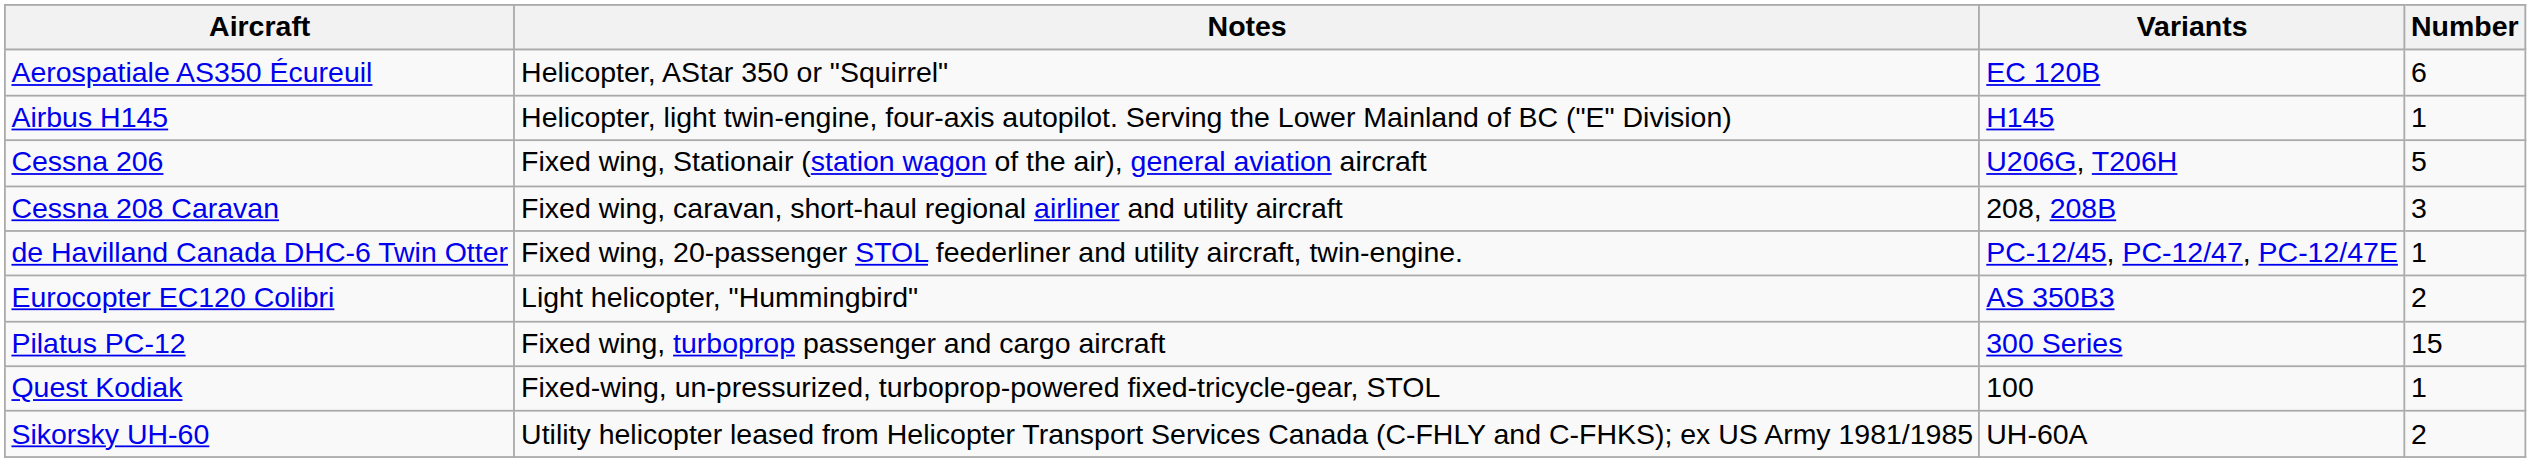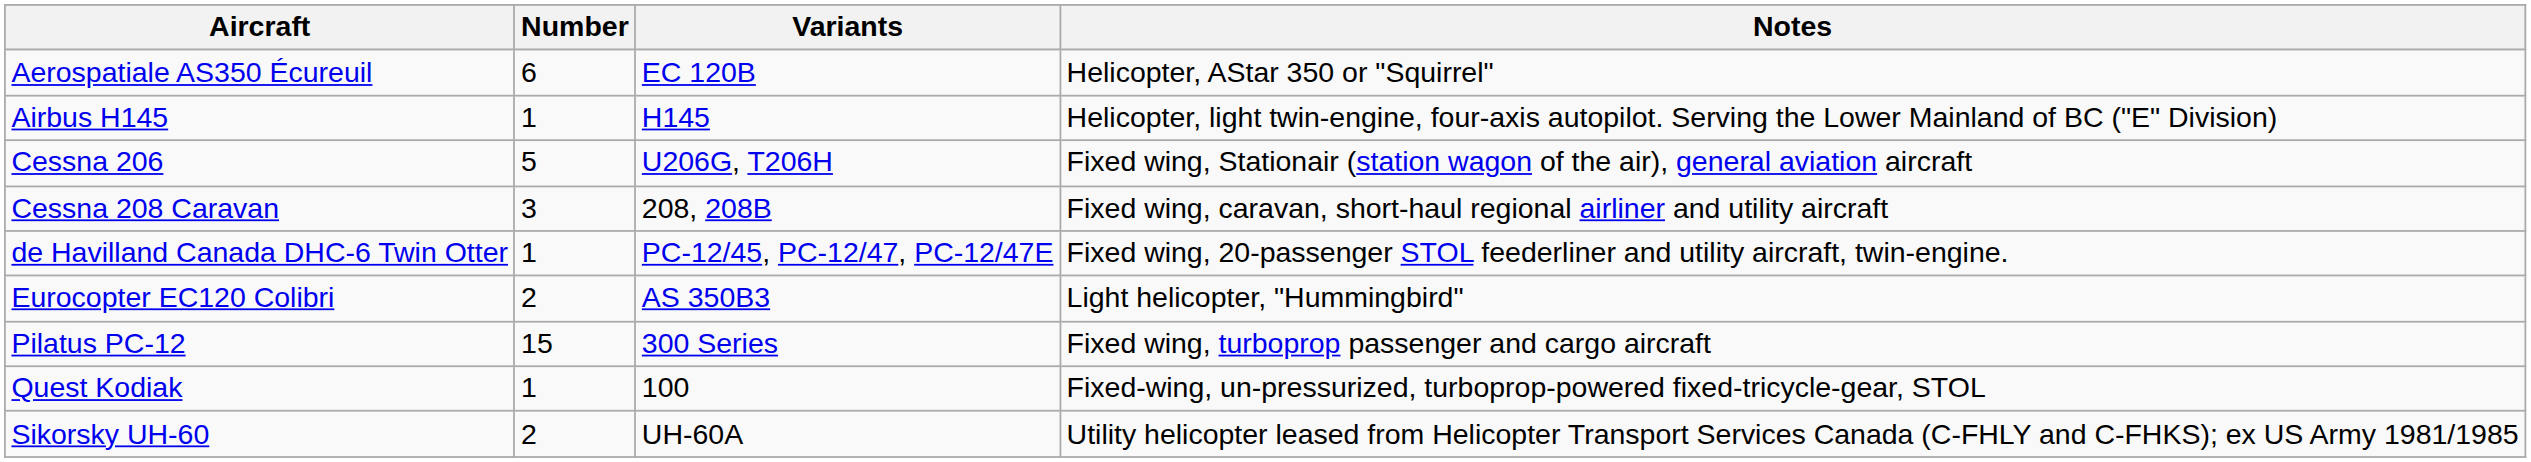 <table class="wikitable">
 <tr style="background:#aabccc;">
 <th>Aircraft</th>
+<th>Number</th>
+<th>Variants</th>
 <th>Notes</th>
-<th>Variants</th>
-<th>Number</th>
 </tr>
 <tr>
 <td><a href='#'>Aerospatiale AS350 Écureuil</a></td>
+<td>6</td>
+<td><a href='#'>EC 120B</a></td>
 <td>Helicopter, AStar 350 or "Squirrel"</td>
-<td><a href='#'>EC 120B</a></td>
-<td>6</td>
 </tr>
 <tr>
 <td><a href='#'>Airbus H145</a></td>
+<td>1</td>
+<td><a href='#'>H145</a></td>
 <td>Helicopter, light twin-engine, four-axis autopilot. Serving the Lower Mainland of BC ("E" Division)</td>
-<td><a href='#'>H145</a></td>
-<td>1</td>
 </tr>
 <tr>
 <td><a href='#'>Cessna 206</a></td>
+<td>5</td>
+<td><a href='#'>U206G</a>, <a href='#'>T206H</a></td>
 <td>Fixed wing, Stationair (<a href='#'>station wagon</a> of the air), <a href='#'>general aviation</a> aircraft</td>
-<td><a href='#'>U206G</a>, <a href='#'>T206H</a></td>
-<td>5</td>
 </tr>
 <tr>
 <td><a href='#'>Cessna 208 Caravan</a></td>
+<td>3</td>
+<td>208, <a href='#'>208B</a></td>
 <td>Fixed wing, caravan, short-haul regional <a href='#'>airliner</a> and utility aircraft</td>
-<td>208, <a href='#'>208B</a></td>
-<td>3</td>
 </tr>
 <tr>
 <td><a href='#'>de Havilland Canada DHC-6 Twin Otter</a></td>
+<td>1</td>
+<td><a href='#'>PC-12/45</a>, <a href='#'>PC-12/47</a>, <a href='#'>PC-12/47E</a></td>
 <td>Fixed wing, 20-passenger <a href='#'>STOL</a> feederliner and utility aircraft, twin-engine.</td>
-<td><a href='#'>PC-12/45</a>, <a href='#'>PC-12/47</a>, <a href='#'>PC-12/47E</a></td>
-<td>1</td>
 </tr>
 <tr>
 <td><a href='#'>Eurocopter EC120 Colibri</a></td>
+<td>2</td>
+<td><a href='#'>AS 350B3</a></td>
 <td>Light helicopter, "Hummingbird"</td>
-<td><a href='#'>AS 350B3</a></td>
-<td>2</td>
 </tr>
 <tr>
 <td><a href='#'>Pilatus PC-12</a></td>
+<td>15</td>
+<td><a href='#'>300 Series</a></td>
 <td>Fixed wing, <a href='#'>turboprop</a> passenger and cargo aircraft</td>
-<td><a href='#'>300 Series</a></td>
-<td>15</td>
 </tr>
 <tr>
 <td><a href='#'>Quest Kodiak</a></td>
+<td>1</td>
+<td>100</td>
 <td>Fixed-wing, un-pressurized, turboprop-powered fixed-tricycle-gear, STOL</td>
-<td>100</td>
-<td>1</td>
 </tr>
 <tr>
 <td><a href='#'>Sikorsky UH-60</a></td>
+<td>2</td>
+<td>UH-60A</td>
 <td>Utility helicopter leased from Helicopter Transport Services Canada (C-FHLY and C-FHKS); ex US Army 1981/1985</td>
-<td>UH-60A</td>
-<td>2</td>
 </tr>
 </table>
